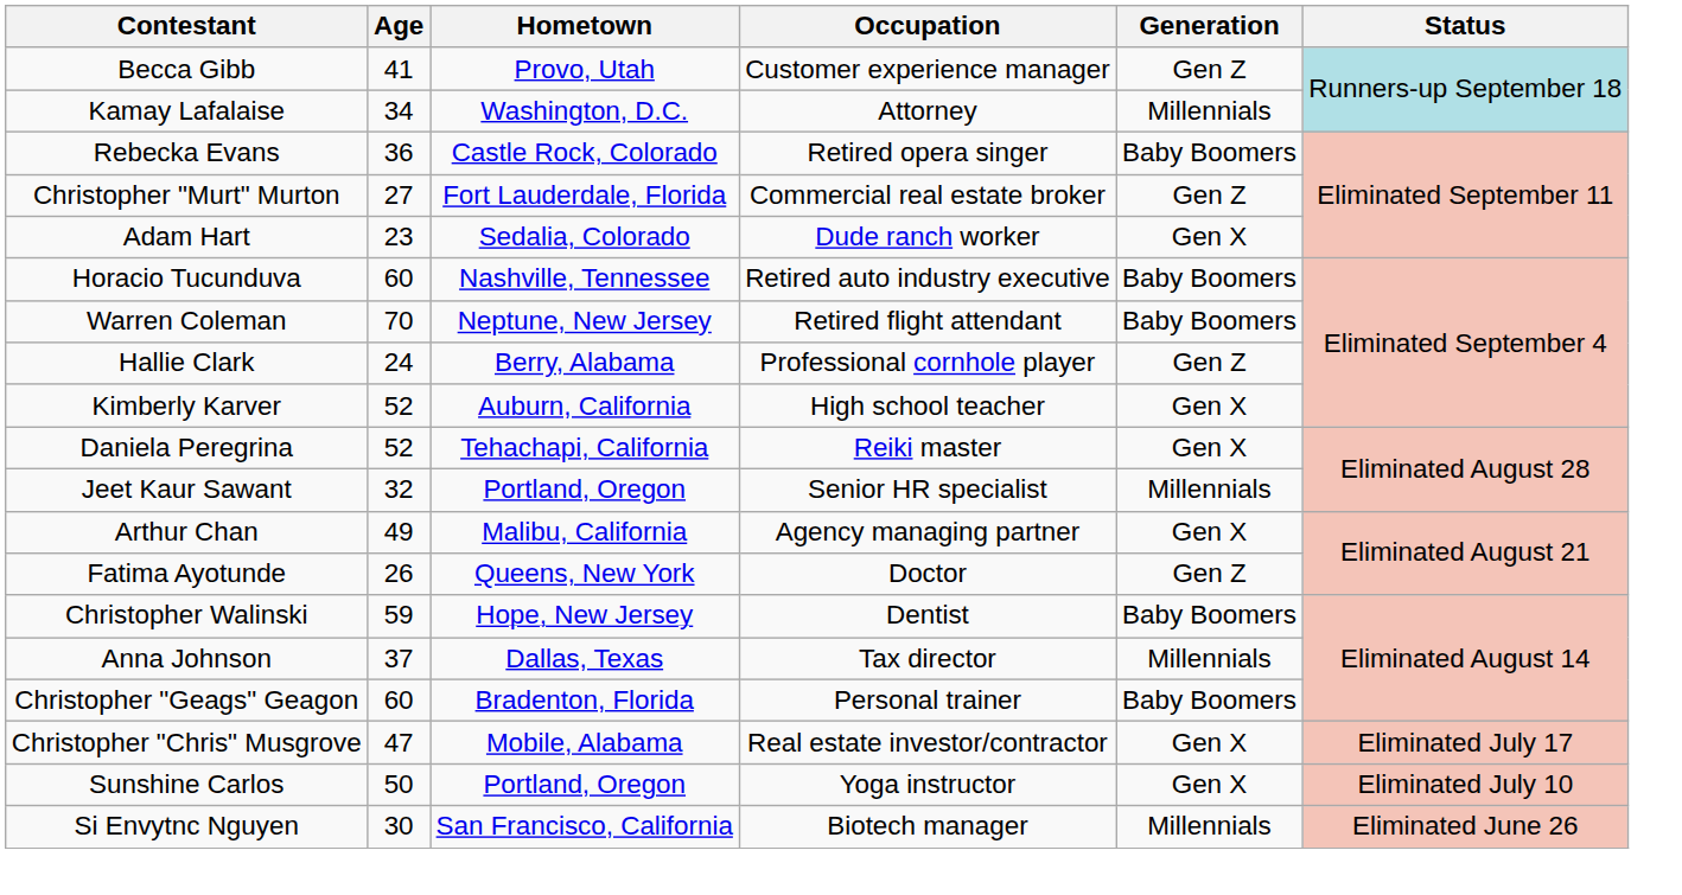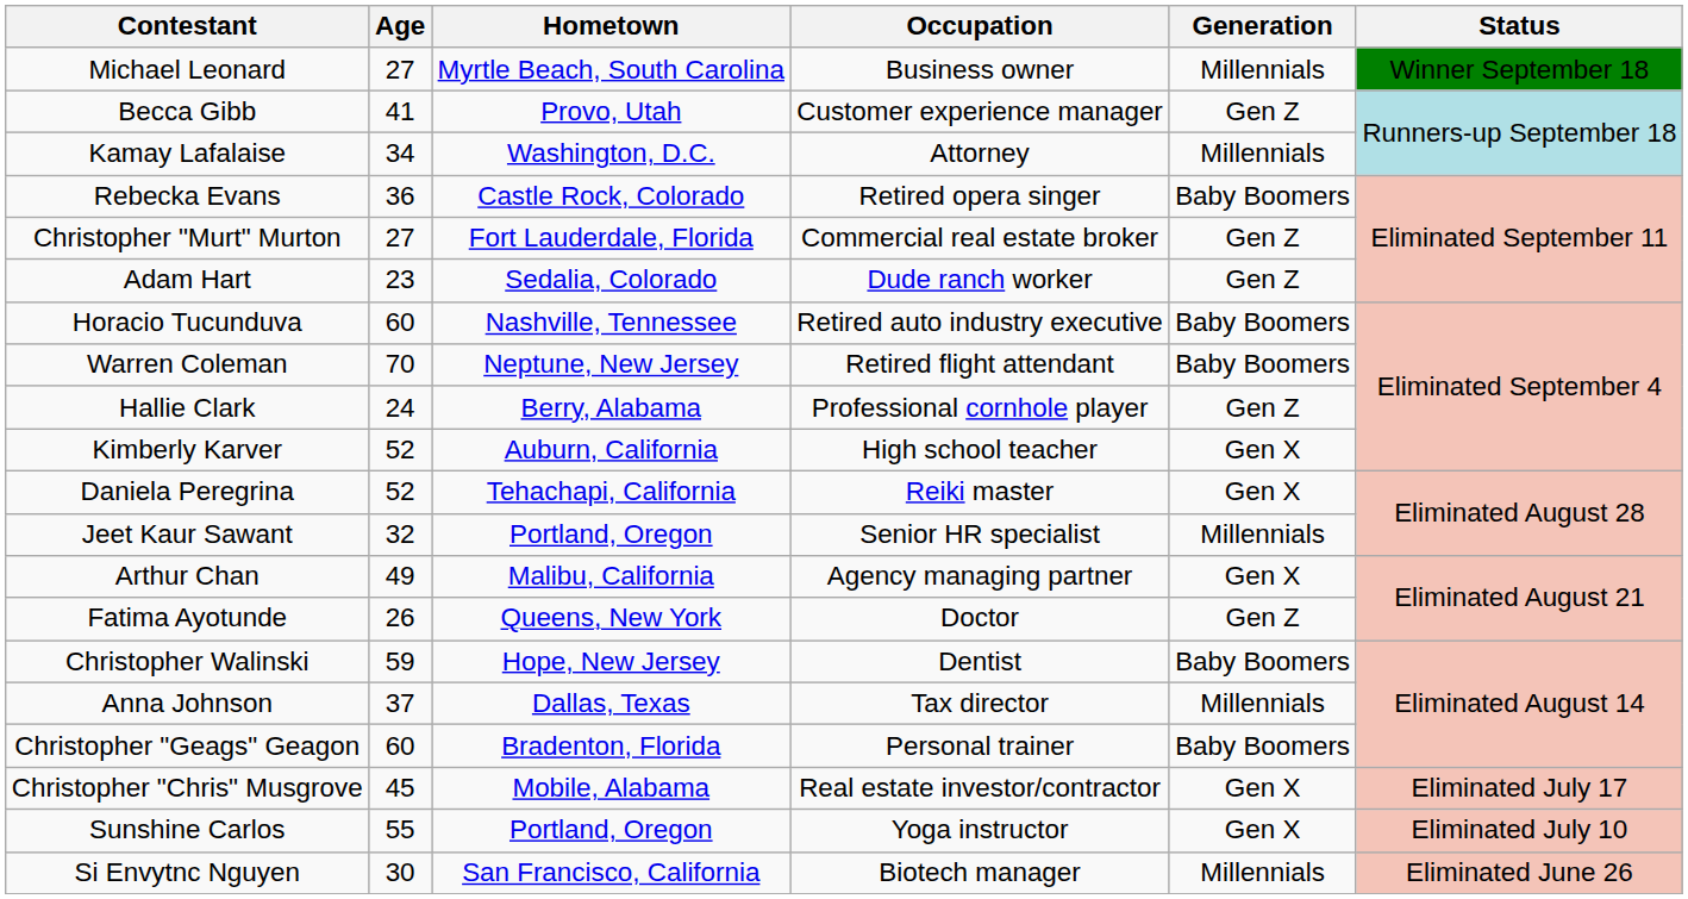 <table class="wikitable sortable plainrowheaders" style="text-align:center">
 <tr>
 <th>Contestant</th>
 <th>Age</th>
 <th>Hometown</th>
 <th>Occupation</th>
 <th>Generation</th>
 <th>Status</th>
+</tr>
+<tr>
+<td>Michael Leonard</td>
+<td>27</td>
+<td><a href='#'>Myrtle Beach, South Carolina</a></td>
+<td>Business owner</td>
+<td>Millennials</td>
+<td style="background:green;"><span>Winner September 18</span></td>
 </tr>
 <tr>
 <td>Becca Gibb</td>
 <td>41</td>
 <td><a href='#'>Provo, Utah</a></td>
 <td>Customer experience manager</td>
 <td>Gen Z</td>
 <td rowspan="2" style="background:#B0E0E6; text-align:center;">Runners-up September 18</td>
 </tr>
 <tr>
 <td>Kamay Lafalaise</td>
 <td>34</td>
 <td><a href='#'>Washington, D.C.</a></td>
 <td>Attorney</td>
 <td>Millennials</td>
 </tr>
 <tr>
 <td>Rebecka Evans</td>
 <td>36</td>
 <td><a href='#'>Castle Rock, Colorado</a></td>
 <td>Retired opera singer</td>
 <td>Baby Boomers</td>
 <td rowspan="3" style="background:#f4c4b8; text-align:center;">Eliminated September 11</td>
 </tr>
 <tr>
 <td>Christopher "Murt" Murton</td>
 <td>27</td>
 <td><a href='#'>Fort Lauderdale, Florida</a></td>
 <td>Commercial real estate broker</td>
 <td>Gen Z</td>
 </tr>
 <tr>
 <td>Adam Hart</td>
 <td>23</td>
 <td><a href='#'>Sedalia, Colorado</a></td>
 <td><a href='#'>Dude ranch</a> worker</td>
-<td>Gen X</td>
+<td>Gen Z</td>
 </tr>
 <tr>
 <td>Horacio Tucunduva</td>
 <td>60</td>
 <td><a href='#'>Nashville, Tennessee</a></td>
 <td>Retired auto industry executive</td>
 <td>Baby Boomers</td>
 <td rowspan="4" style="background:#f4c4b8; text-align:center;">Eliminated September 4</td>
 </tr>
 <tr>
 <td>Warren Coleman</td>
 <td>70</td>
 <td><a href='#'>Neptune, New Jersey</a></td>
 <td>Retired flight attendant</td>
 <td>Baby Boomers</td>
 </tr>
 <tr>
 <td>Hallie Clark</td>
 <td>24</td>
 <td><a href='#'>Berry, Alabama</a></td>
 <td>Professional <a href='#'>cornhole</a> player</td>
 <td>Gen Z</td>
 </tr>
 <tr>
 <td>Kimberly Karver</td>
 <td>52</td>
 <td><a href='#'>Auburn, California</a></td>
 <td>High school teacher</td>
 <td>Gen X</td>
 </tr>
 <tr>
 <td>Daniela Peregrina</td>
 <td>52</td>
 <td><a href='#'>Tehachapi, California</a></td>
 <td><a href='#'>Reiki</a> master</td>
 <td>Gen X</td>
 <td rowspan="2" style="background:#f4c4b8; text-align:center;">Eliminated August 28</td>
 </tr>
 <tr>
 <td>Jeet Kaur Sawant</td>
 <td>32</td>
 <td><a href='#'>Portland, Oregon</a></td>
 <td>Senior HR specialist</td>
 <td>Millennials</td>
 </tr>
 <tr>
 <td>Arthur Chan</td>
 <td>49</td>
 <td><a href='#'>Malibu, California</a></td>
 <td>Agency managing partner</td>
 <td>Gen X</td>
 <td rowspan="2" style="background:#f4c4b8; text-align:center;">Eliminated August 21</td>
 </tr>
 <tr>
 <td>Fatima Ayotunde</td>
 <td>26</td>
 <td><a href='#'>Queens, New York</a></td>
 <td>Doctor</td>
 <td>Gen Z</td>
 </tr>
 <tr>
 <td>Christopher Walinski</td>
 <td>59</td>
 <td><a href='#'>Hope, New Jersey</a></td>
 <td>Dentist</td>
 <td>Baby Boomers</td>
 <td rowspan="3" style="background:#f4c4b8; text-align:center;">Eliminated August 14</td>
 </tr>
 <tr>
 <td>Anna Johnson</td>
 <td>37</td>
 <td><a href='#'>Dallas, Texas</a></td>
 <td>Tax director</td>
 <td>Millennials</td>
 </tr>
 <tr>
 <td>Christopher "Geags" Geagon</td>
 <td>60</td>
 <td><a href='#'>Bradenton, Florida</a></td>
 <td>Personal trainer</td>
 <td>Baby Boomers</td>
 </tr>
 <tr>
 <td>Christopher "Chris" Musgrove</td>
-<td>47</td>
+<td>45</td>
 <td><a href='#'>Mobile, Alabama</a></td>
 <td>Real estate investor/contractor</td>
 <td>Gen X</td>
 <td style="background:#f4c4b8; text-align:center;">Eliminated July 17</td>
 </tr>
 <tr>
 <td>Sunshine Carlos</td>
-<td>50</td>
+<td>55</td>
 <td><a href='#'>Portland, Oregon</a></td>
 <td>Yoga instructor</td>
 <td>Gen X</td>
 <td style="background:#f4c4b8; text-align:center;">Eliminated July 10</td>
 </tr>
 <tr>
 <td>Si Envytnc Nguyen</td>
 <td>30</td>
 <td><a href='#'>San Francisco, California</a></td>
 <td>Biotech manager</td>
 <td>Millennials</td>
 <td style="background:#f4c4b8; text-align:center;">Eliminated June 26</td>
 </tr>
 <tr>
 </tr>
 </table>
